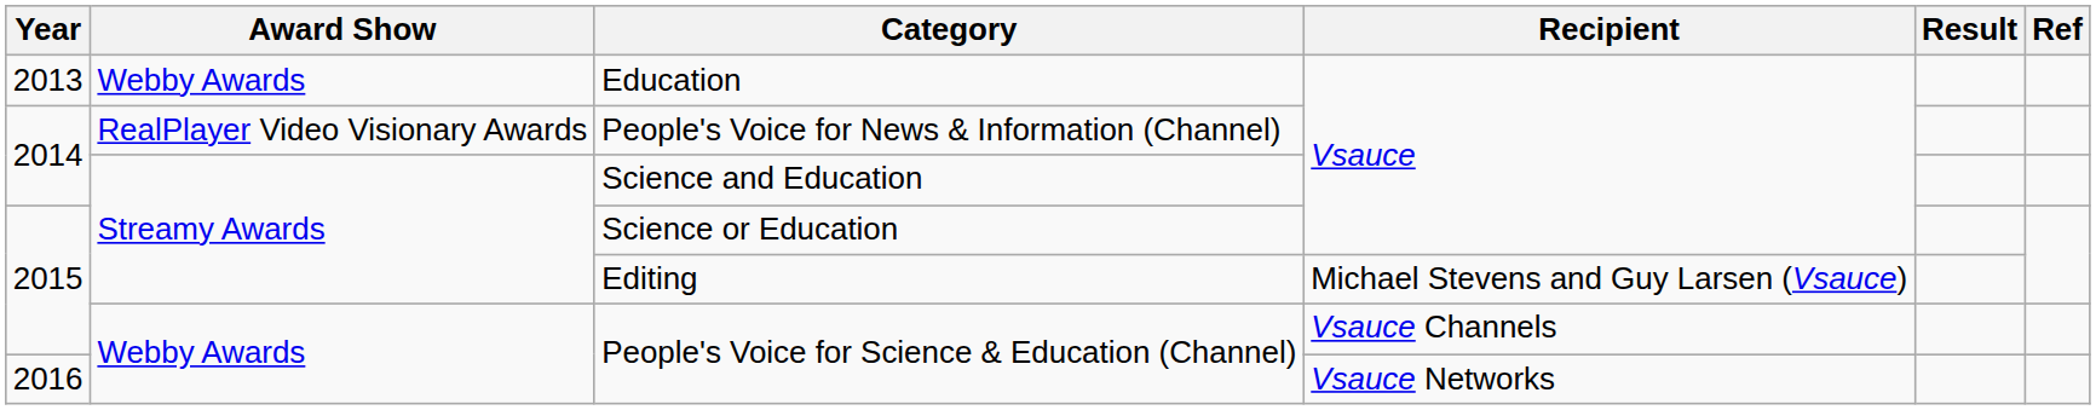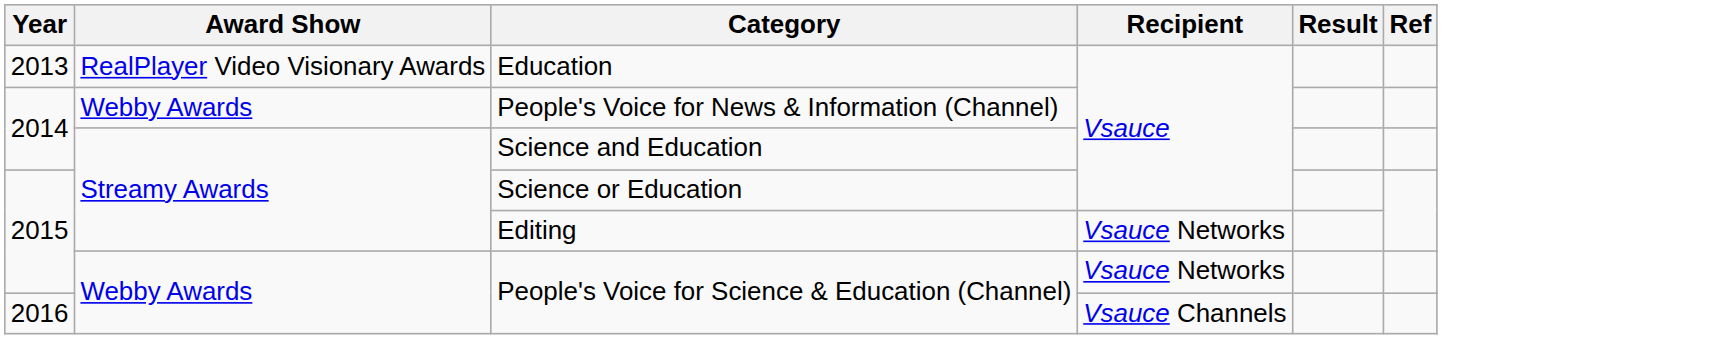 <table class="wikitable">
 <tr valign="top">
 <th>Year</th>
 <th>Award Show</th>
 <th>Category</th>
 <th>Recipient</th>
 <th>Result</th>
 <th>Ref</th>
 </tr>
 <tr valign="center">
 <td>2013</td>
-<td><a href='#'>Webby Awards</a></td>
+<td><a href='#'>RealPlayer</a> Video Visionary Awards</td>
 <td>Education</td>
 <td rowspan="4"><em><a href='#'>Vsauce</a></em></td>
 <td></td>
 <td style="text-align:center;"></td>
 </tr>
 <tr valign="center">
 <td rowspan="2">2014</td>
-<td><a href='#'>RealPlayer</a> Video Visionary Awards</td>
+<td><a href='#'>Webby Awards</a></td>
 <td>People's Voice for News & Information (Channel)</td>
 <td></td>
 <td style="text-align:center;"></td>
 </tr>
 <tr valign="center">
 <td rowspan="3"><a href='#'>Streamy Awards</a></td>
 <td>Science and Education</td>
 <td></td>
 <td style="text-align:center;"></td>
 </tr>
 <tr valign="center">
 <td rowspan="3">2015</td>
 <td>Science or Education</td>
 <td></td>
 <td rowspan="2" style="text-align:center;"></td>
 </tr>
 <tr valign="center">
 <td>Editing</td>
-<td>Michael Stevens and Guy Larsen (<em><a href='#'>Vsauce</a></em>)</td>
+<td><em><a href='#'>Vsauce</a></em> Networks</td>
 <td></td>
 </tr>
 <tr valign="center">
 <td rowspan="2"><a href='#'>Webby Awards</a></td>
 <td rowspan="2">People's Voice for Science & Education (Channel)</td>
-<td><em><a href='#'>Vsauce</a></em> Channels</td>
+<td><em><a href='#'>Vsauce</a></em> Networks</td>
 <td></td>
 <td></td>
 </tr>
 <tr valign="center">
 <td>2016</td>
-<td><em><a href='#'>Vsauce</a></em> Networks</td>
+<td><em><a href='#'>Vsauce</a></em> Channels</td>
 <td></td>
 <td></td>
 </tr>
 </table>
